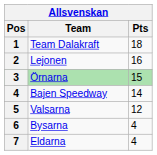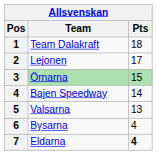 <table class="wikitable">
 <tr>
 <th colspan="3"><a href='#'>Allsvenskan</a></th>
 </tr>
 <tr>
 <th width=20>Pos</th>
 <th width=150>Team</th>
 <th width=30>Pts</th>
 </tr>
 <tr>
 <th>1</th>
 <td><a href='#'>Team Dalakraft</a></td>
 <td>18</td>
 </tr>
 <tr>
 <th>2</th>
 <td><a href='#'>Lejonen</a></td>
-<td>16</td>
+<td>17</td>
 </tr>
 <tr style="background:#ACE1AF;">
 <th>3</th>
 <td><a href='#'>Örnarna</a></td>
 <td>15</td>
 </tr>
 <tr>
 <th>4</th>
 <td><a href='#'>Bajen Speedway</a></td>
 <td>14</td>
 </tr>
 <tr>
 <th>5</th>
 <td><a href='#'>Valsarna</a></td>
-<td>12</td>
+<td>13</td>
 </tr>
 <tr>
 <th>6</th>
 <td><a href='#'>Bysarna</a></td>
 <td>4</td>
 </tr>
 <tr>
 <th>7</th>
 <td><a href='#'>Eldarna</a></td>
-<td>4</td>
+<td><strong>4</strong></td>
 </tr>
 </table>
